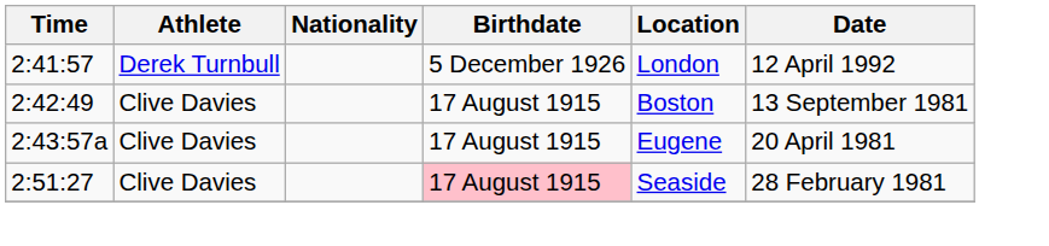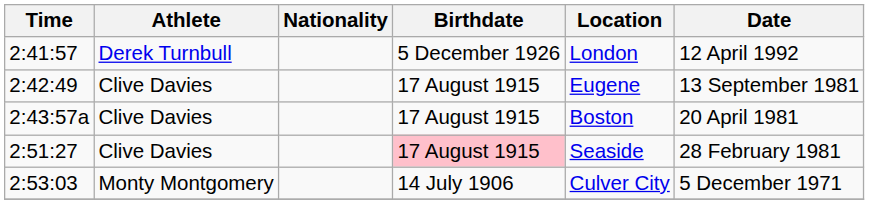 <table class="wikitable">
 <tr>
 <th>Time</th>
 <th>Athlete</th>
 <th>Nationality</th>
 <th>Birthdate</th>
 <th>Location</th>
 <th>Date</th>
 </tr>
 <tr>
 <td>2:41:57</td>
 <td><a href='#'>Derek Turnbull</a></td>
 <td></td>
 <td>5 December 1926</td>
 <td><a href='#'>London</a></td>
 <td>12 April 1992</td>
 </tr>
 <tr>
 <td>2:42:49</td>
 <td>Clive Davies</td>
 <td></td>
 <td>17 August 1915</td>
-<td><a href='#'>Boston</a></td>
+<td><a href='#'>Eugene</a></td>
 <td>13 September 1981</td>
 </tr>
 <tr>
 <td>2:43:57a</td>
 <td>Clive Davies</td>
 <td></td>
 <td>17 August 1915</td>
-<td><a href='#'>Eugene</a></td>
+<td><a href='#'>Boston</a></td>
 <td>20 April 1981</td>
 </tr>
 <tr>
 <td>2:51:27</td>
 <td>Clive Davies</td>
 <td></td>
 <td style="background: pink;">17 August 1915</td>
 <td><a href='#'>Seaside</a></td>
 <td>28 February 1981</td>
 </tr>
 <tr>
+<td>2:53:03</td>
+<td>Monty Montgomery</td>
+<td></td>
+<td>14 July 1906</td>
+<td><a href='#'>Culver City</a></td>
+<td>5 December 1971</td>
+</tr>
+<tr>
 </tr>
 </table>
